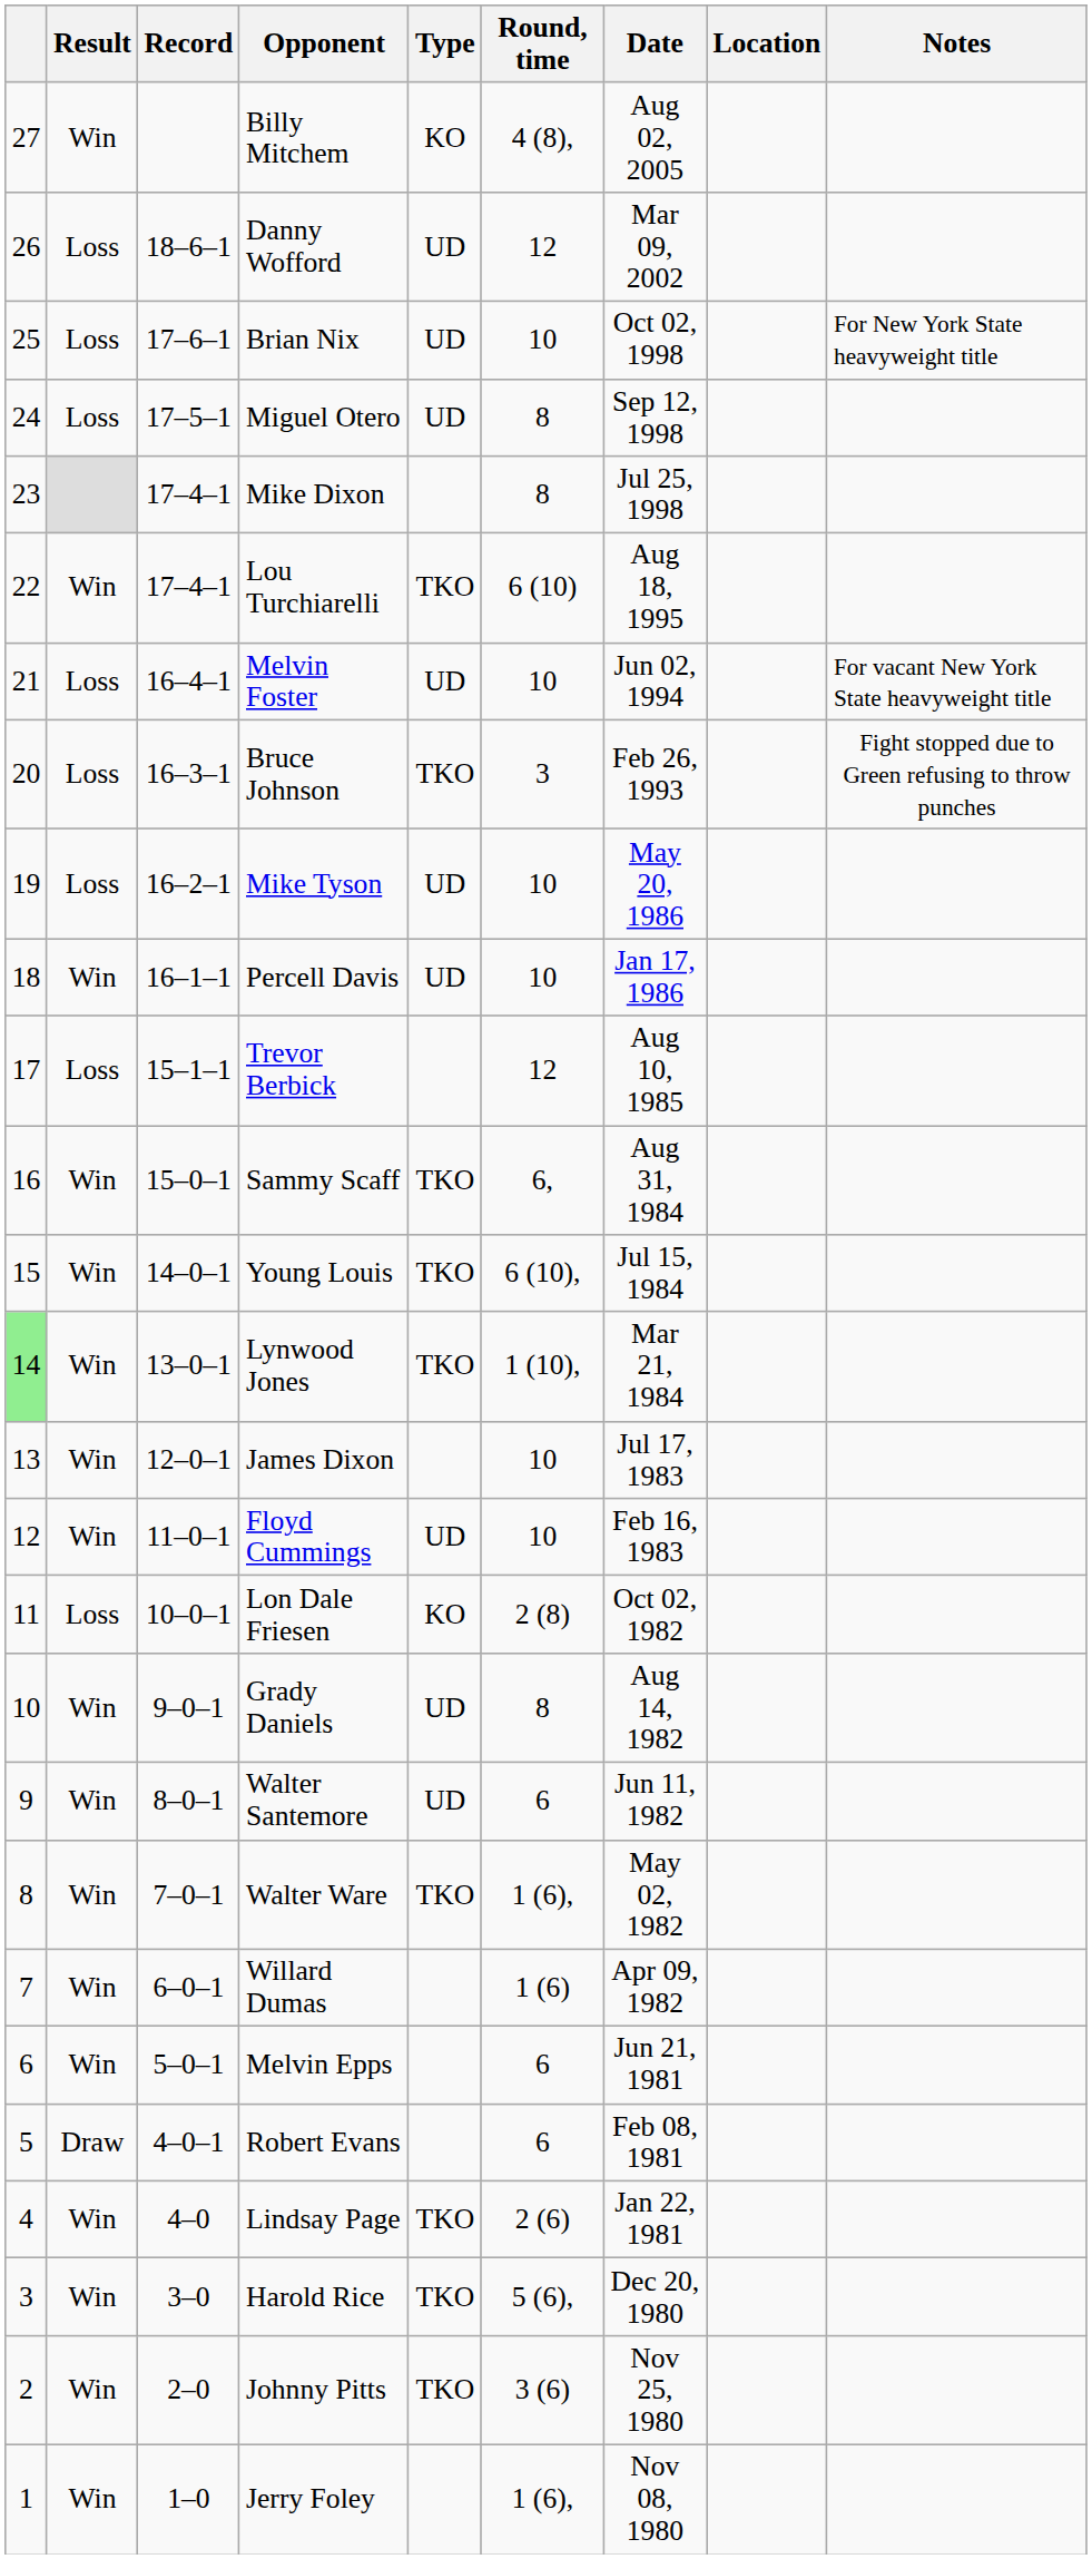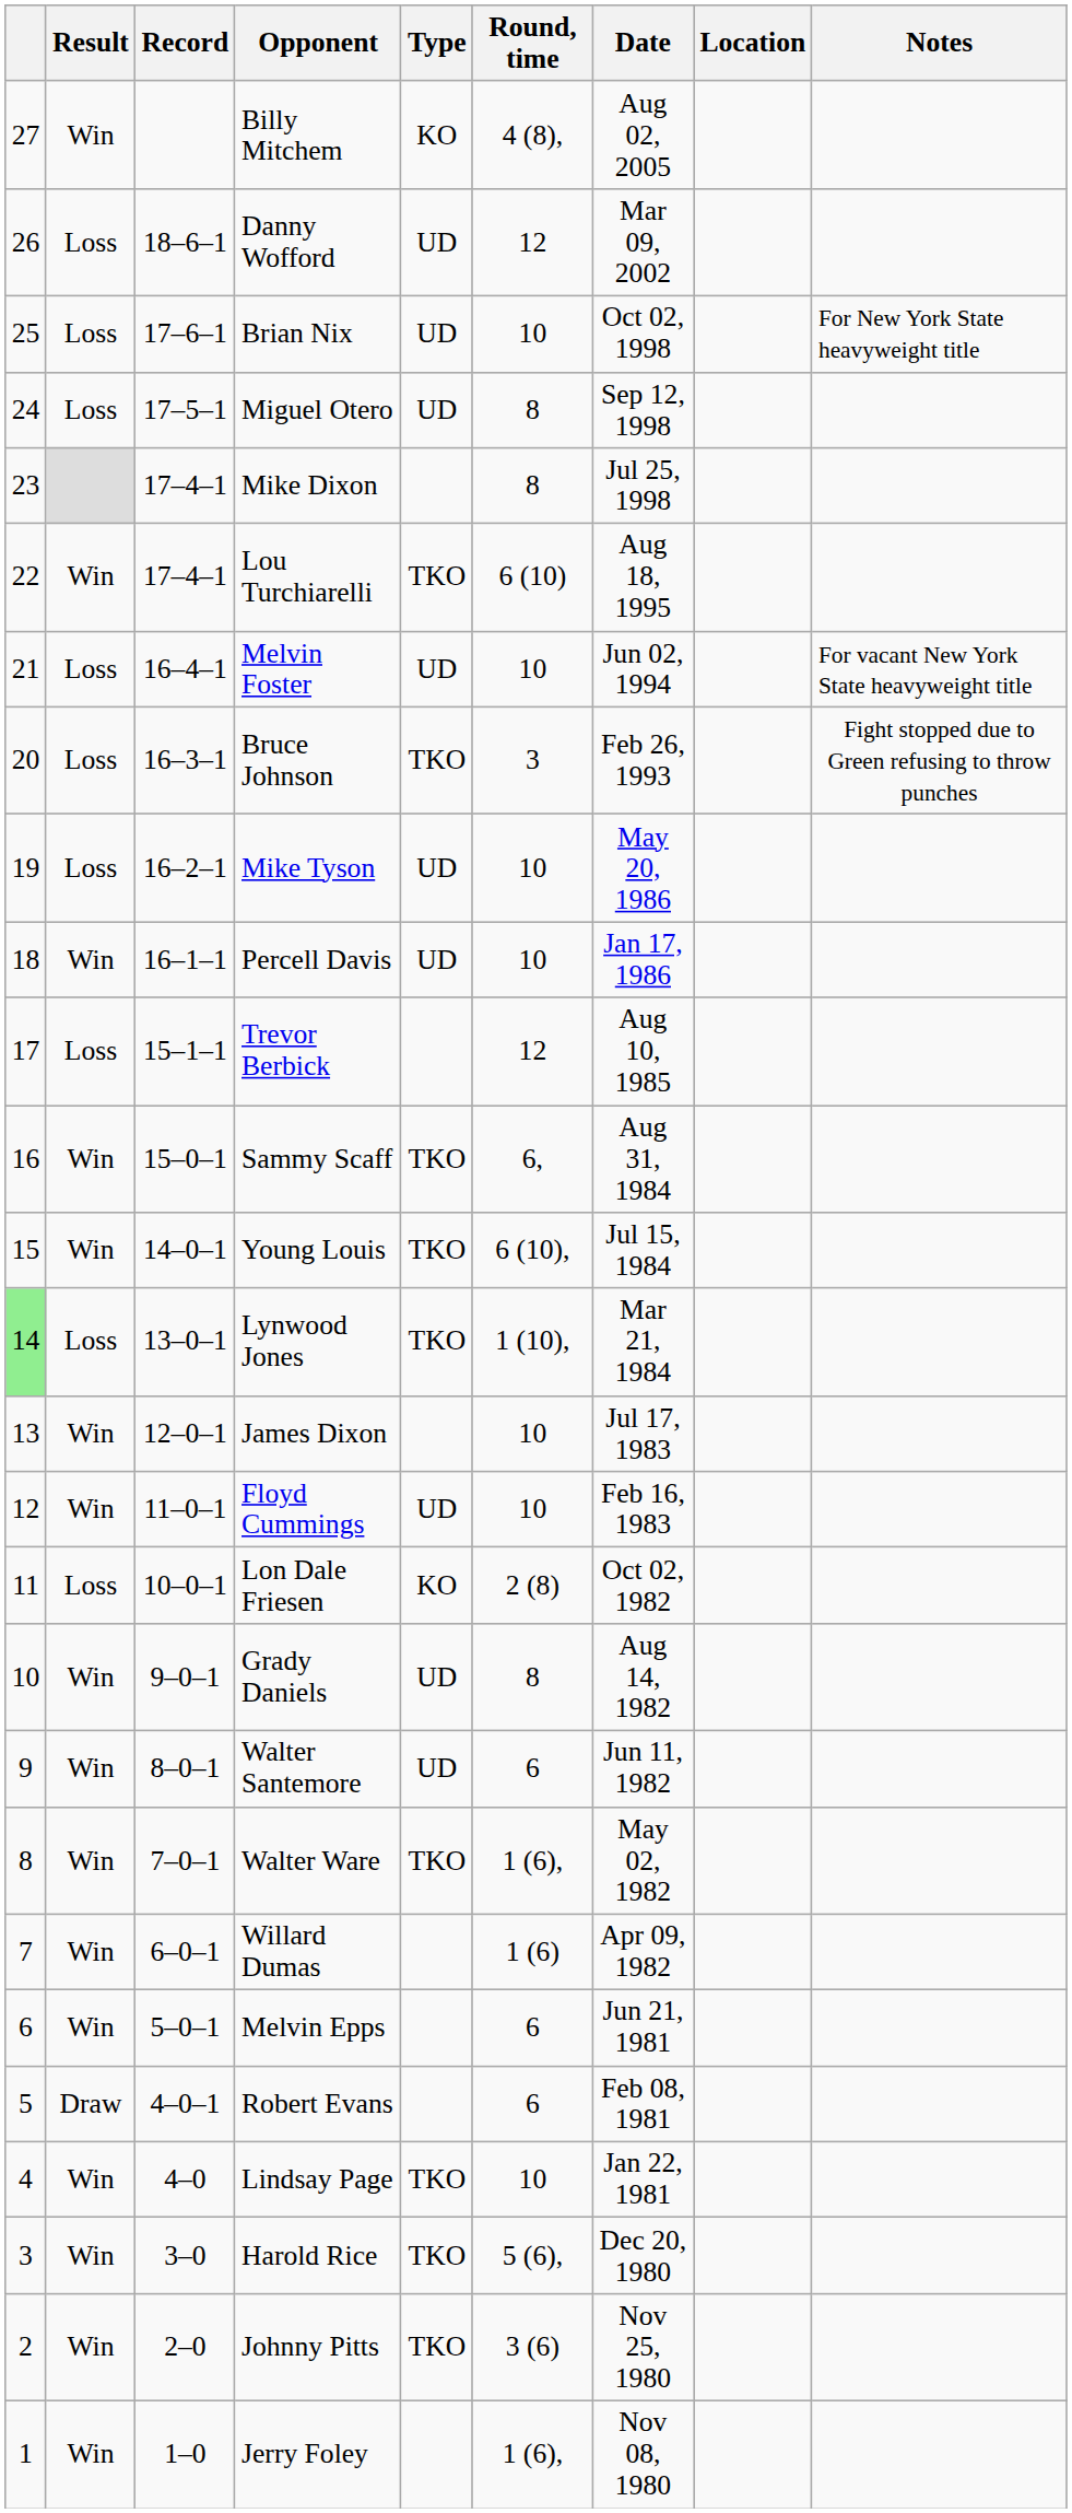 <table class="wikitable" style="text-align:center">
 <tr>
 <th></th>
 <th>Result</th>
 <th>Record</th>
 <th>Opponent</th>
 <th>Type</th>
 <th>Round, time</th>
 <th>Date</th>
 <th>Location</th>
 <th>Notes</th>
 </tr>
 <tr>
 <td>27</td>
 <td>Win</td>
 <td></td>
 <td style="text-align:left;"> Billy Mitchem</td>
 <td>KO</td>
 <td>4 (8), </td>
 <td>Aug 02, 2005</td>
 <td style="text-align:left;"> </td>
 <td></td>
 </tr>
 <tr>
 <td>26</td>
 <td>Loss</td>
 <td>18–6–1 </td>
 <td style="text-align:left;"> Danny Wofford</td>
 <td>UD</td>
 <td>12</td>
 <td>Mar 09, 2002</td>
 <td style="text-align:left;"> </td>
 <td></td>
 </tr>
 <tr>
 <td>25</td>
 <td>Loss</td>
 <td>17–6–1 </td>
 <td style="text-align:left;"> Brian Nix</td>
 <td>UD</td>
 <td>10</td>
 <td>Oct 02, 1998</td>
 <td style="text-align:left;"> </td>
 <td style="text-align:left;"><small>For New York State heavyweight title</small></td>
 </tr>
 <tr>
 <td>24</td>
 <td>Loss</td>
 <td>17–5–1 </td>
 <td style="text-align:left;"> Miguel Otero</td>
 <td>UD</td>
 <td>8</td>
 <td>Sep 12, 1998</td>
 <td style="text-align:left;"> </td>
 <td></td>
 </tr>
 <tr>
 <td>23</td>
 <td style="background:#DDD"></td>
 <td>17–4–1 </td>
 <td style="text-align:left;"> Mike Dixon</td>
 <td></td>
 <td>8</td>
 <td>Jul 25, 1998</td>
 <td style="text-align:left;"> </td>
 <td style="text-align:left;"></td>
 </tr>
 <tr>
 <td>22</td>
 <td>Win</td>
 <td>17–4–1</td>
 <td style="text-align:left;"> Lou Turchiarelli</td>
 <td>TKO</td>
 <td>6 (10)</td>
 <td>Aug 18, 1995</td>
 <td style="text-align:left;"> </td>
 <td></td>
 </tr>
 <tr>
 <td>21</td>
 <td>Loss</td>
 <td>16–4–1</td>
 <td style="text-align:left;"> <a href='#'>Melvin Foster</a></td>
 <td>UD</td>
 <td>10</td>
 <td>Jun 02, 1994</td>
 <td style="text-align:left;"> </td>
 <td style="text-align:left;"><small>For vacant New York State heavyweight title</small></td>
 </tr>
 <tr>
 <td>20</td>
 <td>Loss</td>
 <td>16–3–1</td>
 <td style="text-align:left;"> Bruce Johnson</td>
 <td>TKO</td>
 <td>3</td>
 <td>Feb 26, 1993</td>
 <td style="text-align:left;"> </td>
 <td><small>Fight stopped due to Green refusing to throw punches</small></td>
 </tr>
 <tr>
 <td>19</td>
 <td>Loss</td>
 <td>16–2–1</td>
 <td style="text-align:left;"> <a href='#'>Mike Tyson</a></td>
 <td>UD</td>
 <td>10</td>
 <td><a href='#'>May 20, 1986</a></td>
 <td style="text-align:left;"> </td>
 <td></td>
 </tr>
 <tr>
 <td>18</td>
 <td>Win</td>
 <td>16–1–1</td>
 <td style="text-align:left;"> Percell Davis</td>
 <td>UD</td>
 <td>10</td>
 <td><a href='#'>Jan 17, 1986</a></td>
 <td style="text-align:left;"> </td>
 <td></td>
 </tr>
 <tr>
 <td>17</td>
 <td>Loss</td>
 <td>15–1–1</td>
 <td style="text-align:left;"> <a href='#'>Trevor Berbick</a></td>
 <td></td>
 <td>12</td>
 <td>Aug 10, 1985</td>
 <td style="text-align:left;"> </td>
 <td style="text-align:left;"></td>
 </tr>
 <tr>
 <td>16</td>
 <td>Win</td>
 <td>15–0–1</td>
 <td style="text-align:left;"> Sammy Scaff</td>
 <td>TKO</td>
 <td>6, </td>
 <td>Aug 31, 1984</td>
 <td style="text-align:left;"> </td>
 <td></td>
 </tr>
 <tr>
 <td>15</td>
 <td>Win</td>
 <td>14–0–1</td>
 <td style="text-align:left;"> Young Louis</td>
 <td>TKO</td>
 <td>6 (10), </td>
 <td>Jul 15, 1984</td>
 <td style="text-align:left;"> </td>
 <td></td>
 </tr>
 <tr>
 <td style="background: lightgreen;">14</td>
-<td>Win</td>
+<td>Loss</td>
 <td>13–0–1</td>
 <td style="text-align:left;"> Lynwood Jones</td>
 <td>TKO</td>
 <td>1 (10), </td>
 <td>Mar 21, 1984</td>
 <td style="text-align:left;"> </td>
 <td></td>
 </tr>
 <tr>
 <td>13</td>
 <td>Win</td>
 <td>12–0–1</td>
 <td style="text-align:left;"> James Dixon</td>
 <td></td>
 <td>10</td>
 <td>Jul 17, 1983</td>
 <td style="text-align:left;"> </td>
 <td></td>
 </tr>
 <tr>
 <td>12</td>
 <td>Win</td>
 <td>11–0–1</td>
 <td style="text-align:left;"> <a href='#'>Floyd Cummings</a></td>
 <td>UD</td>
 <td>10</td>
 <td>Feb 16, 1983</td>
 <td style="text-align:left;"> </td>
 <td></td>
 </tr>
 <tr>
 <td>11</td>
 <td>Loss</td>
 <td>10–0–1</td>
 <td style="text-align:left;"> Lon Dale Friesen</td>
 <td>KO</td>
 <td>2 (8)</td>
 <td>Oct 02, 1982</td>
 <td style="text-align:left;"> </td>
 <td></td>
 </tr>
 <tr>
 <td>10</td>
 <td>Win</td>
 <td>9–0–1</td>
 <td style="text-align:left;"> Grady Daniels</td>
 <td>UD</td>
 <td>8</td>
 <td>Aug 14, 1982</td>
 <td style="text-align:left;"> </td>
 <td></td>
 </tr>
 <tr>
 <td>9</td>
 <td>Win</td>
 <td>8–0–1</td>
 <td style="text-align:left;"> Walter Santemore</td>
 <td>UD</td>
 <td>6</td>
 <td>Jun 11, 1982</td>
 <td style="text-align:left;"> </td>
 <td></td>
 </tr>
 <tr>
 <td>8</td>
 <td>Win</td>
 <td>7–0–1</td>
 <td style="text-align:left;"> Walter Ware</td>
 <td>TKO</td>
 <td>1 (6), </td>
 <td>May 02, 1982</td>
 <td style="text-align:left;"> </td>
 <td></td>
 </tr>
 <tr>
 <td>7</td>
 <td>Win</td>
 <td>6–0–1</td>
 <td style="text-align:left;"> Willard Dumas</td>
 <td></td>
 <td>1 (6)</td>
 <td>Apr 09, 1982</td>
 <td style="text-align:left;"> </td>
 <td></td>
 </tr>
 <tr>
 <td>6</td>
 <td>Win</td>
 <td>5–0–1</td>
 <td style="text-align:left;"> Melvin Epps</td>
 <td></td>
 <td>6</td>
 <td>Jun 21, 1981</td>
 <td style="text-align:left;"> </td>
 <td></td>
 </tr>
 <tr>
 <td>5</td>
 <td>Draw</td>
 <td>4–0–1</td>
 <td style="text-align:left;"> Robert Evans</td>
 <td></td>
 <td>6</td>
 <td>Feb 08, 1981</td>
 <td style="text-align:left;"> </td>
 <td></td>
 </tr>
 <tr>
 <td>4</td>
 <td>Win</td>
 <td>4–0</td>
 <td style="text-align:left;"> Lindsay Page</td>
 <td>TKO</td>
-<td>2 (6)</td>
+<td>10</td>
 <td>Jan 22, 1981</td>
 <td style="text-align:left;"> </td>
 <td></td>
 </tr>
 <tr>
 <td>3</td>
 <td>Win</td>
 <td>3–0</td>
 <td style="text-align:left;"> Harold Rice</td>
 <td>TKO</td>
 <td>5 (6), </td>
 <td>Dec 20, 1980</td>
 <td style="text-align:left;"> </td>
 <td></td>
 </tr>
 <tr>
 <td>2</td>
 <td>Win</td>
 <td>2–0</td>
 <td style="text-align:left;"> Johnny Pitts</td>
 <td>TKO</td>
 <td>3 (6)</td>
 <td>Nov 25, 1980</td>
 <td style="text-align:left;"> </td>
 <td></td>
 </tr>
 <tr>
 <td>1</td>
 <td>Win</td>
 <td>1–0</td>
 <td style="text-align:left;"> Jerry Foley</td>
 <td></td>
 <td>1 (6), </td>
 <td>Nov 08, 1980</td>
 <td style="text-align:left;"> </td>
 <td></td>
 </tr>
 </table>
